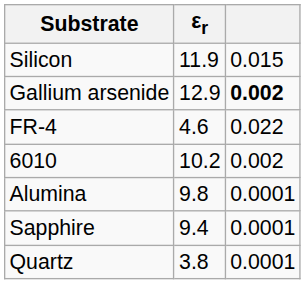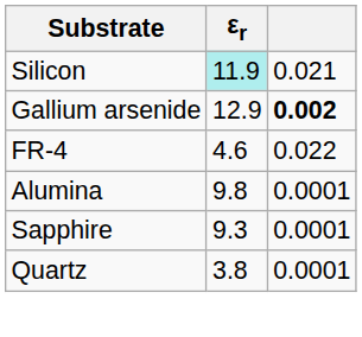 <table class="wikitable">
 <tr>
 <th>Substrate</th>
 <th>ε<sub>r</sub></th>
 <th></th>
 </tr>
 <tr>
 <td>Silicon</td>
-<td>11.9</td>
-<td>0.015</td>
+<td style="background: paleturquoise;">11.9</td>
+<td>0.021</td>
 </tr>
 <tr>
 <td>Gallium arsenide</td>
 <td>12.9</td>
 <td><strong>0.002</strong></td>
 </tr>
 <tr>
 <td>FR-4</td>
 <td>4.6</td>
 <td>0.022</td>
 </tr>
 <tr>
-<td>6010</td>
-<td>10.2</td>
-<td>0.002</td>
-</tr>
-<tr>
 <td>Alumina</td>
 <td>9.8</td>
 <td>0.0001</td>
 </tr>
 <tr>
 <td>Sapphire</td>
-<td>9.4</td>
+<td>9.3</td>
 <td>0.0001</td>
 </tr>
 <tr>
 <td>Quartz</td>
 <td>3.8</td>
 <td>0.0001</td>
 </tr>
 </table>
